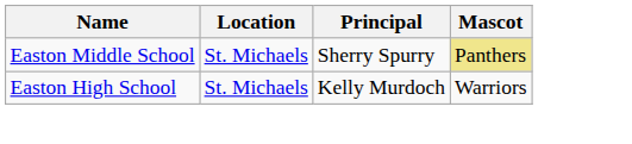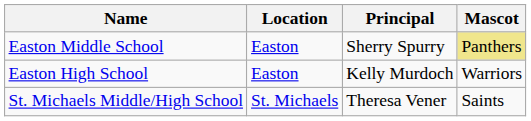 <table class="wikitable sortable">
 <tr>
 <th>Name</th>
 <th>Location</th>
 <th>Principal</th>
 <th>Mascot</th>
 </tr>
 <tr>
 <td><a href='#'>Easton Middle School</a></td>
-<td><a href='#'>St. Michaels</a></td>
+<td><a href='#'>Easton</a></td>
 <td>Sherry Spurry</td>
 <td style="background: khaki;">Panthers</td>
 </tr>
 <tr>
 <td><a href='#'>Easton High School</a></td>
-<td><a href='#'>St. Michaels</a></td>
+<td><a href='#'>Easton</a></td>
 <td>Kelly Murdoch</td>
 <td>Warriors</td>
 </tr>
+<tr>
+<td><a href='#'>St. Michaels Middle/High School</a></td>
+<td><a href='#'>St. Michaels</a></td>
+<td>Theresa Vener</td>
+<td>Saints</td>
+</tr>
 </table>
